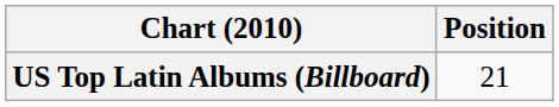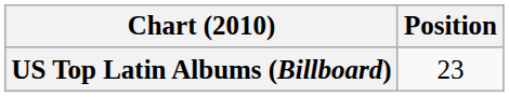 <table class="wikitable plainrowheaders" style="text-align:center">
 <tr>
 <th scope="col">Chart (2010)</th>
 <th scope="col">Position</th>
 </tr>
 <tr>
 <th scope="row">US Top Latin Albums (<em>Billboard</em>)</th>
-<td>21</td>
+<td>23</td>
 </tr>
 </table>
